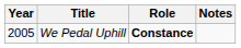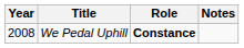 <table class="wikitable">
 <tr>
 <th>Year</th>
 <th>Title</th>
 <th>Role</th>
 <th>Notes</th>
 </tr>
 <tr>
-<td>2005</td>
+<td>2008</td>
 <td><em>We Pedal Uphill</em></td>
 <td><strong>Constance</strong></td>
 <td></td>
 </tr>
 </table>
